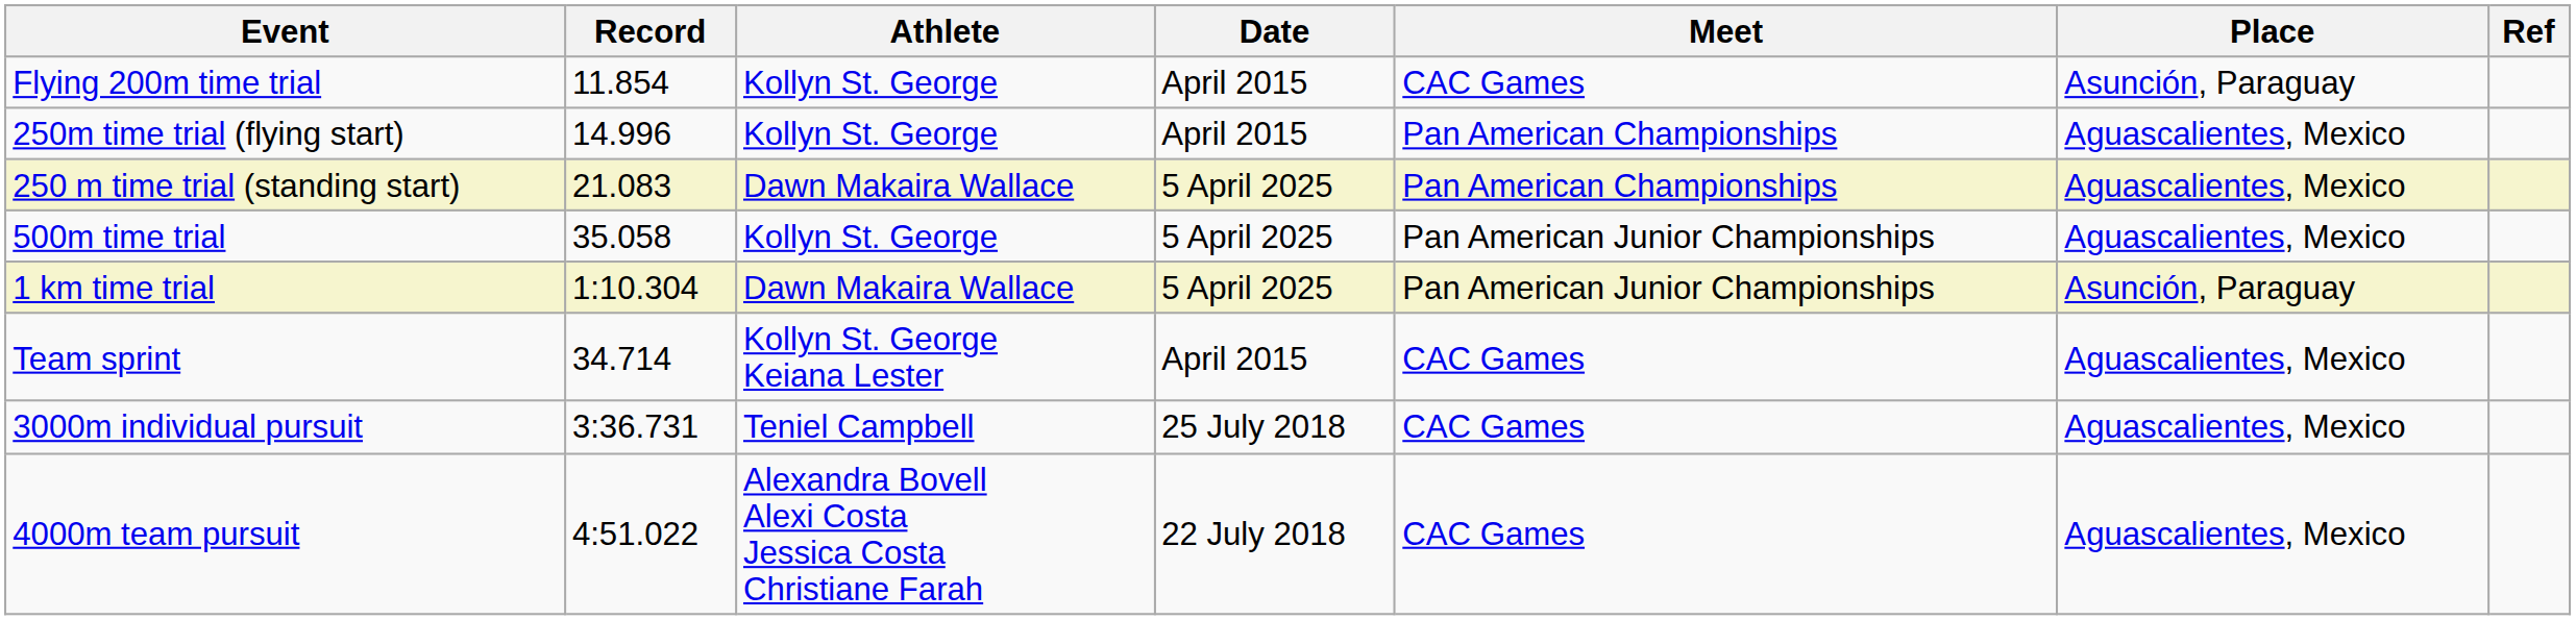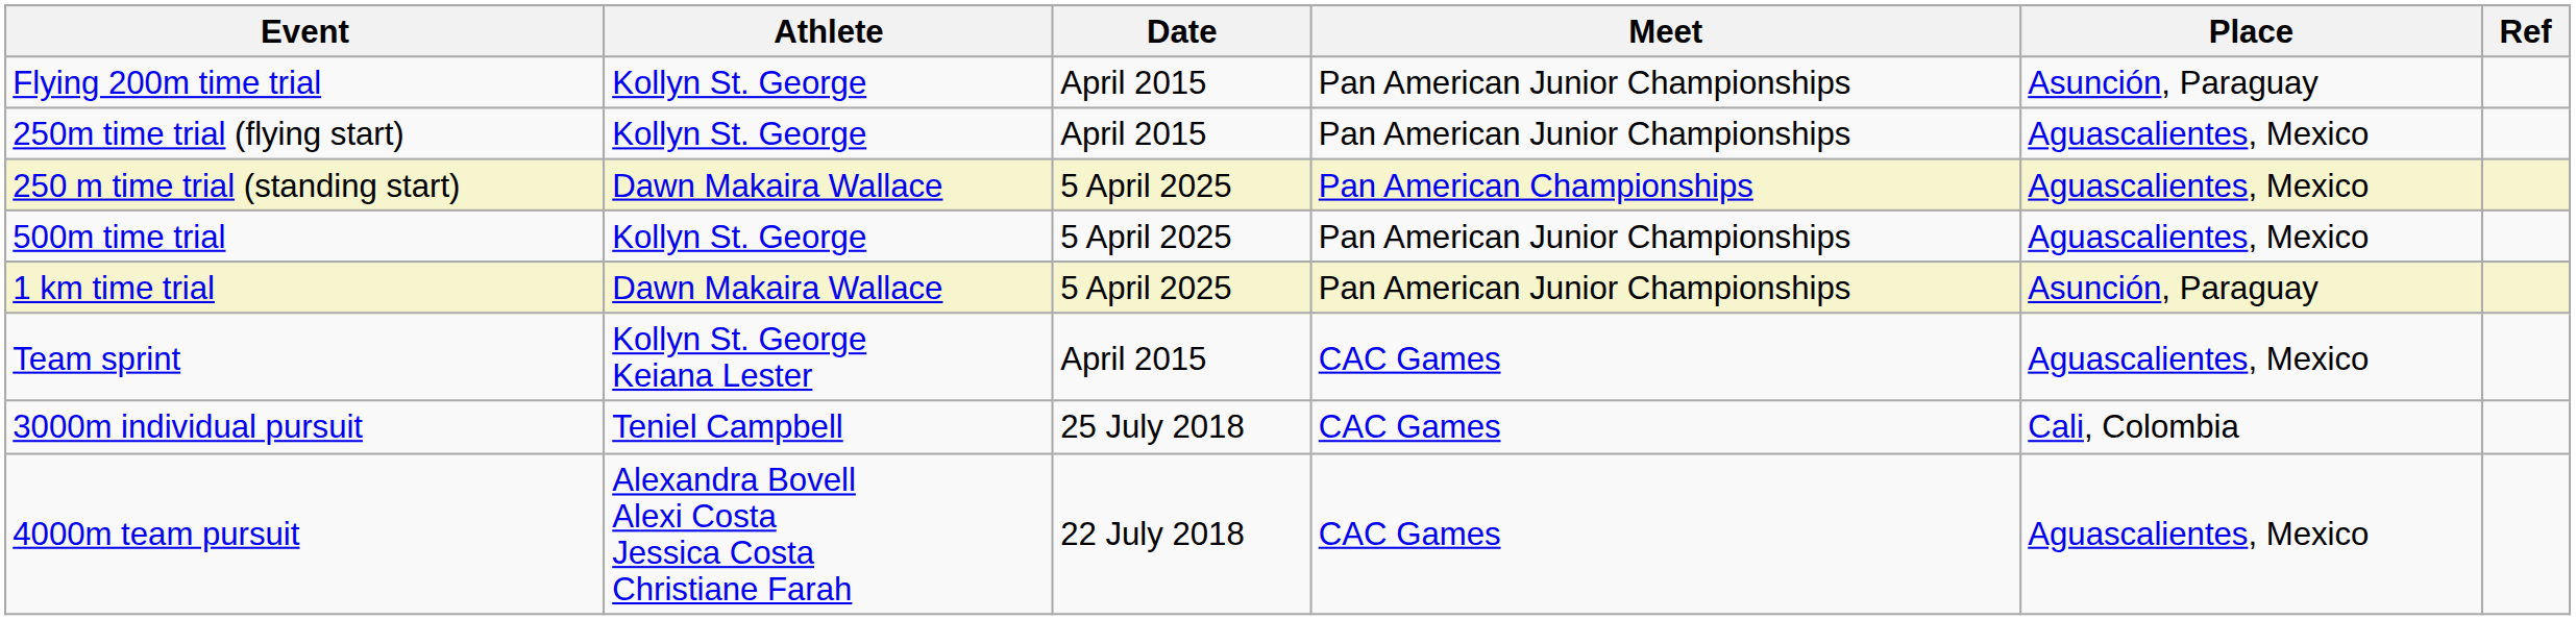 <table class="wikitable" style="font-size:95%; width: 95%;">
 <tr>
 <th>Event</th>
-<th>Record</th>
 <th>Athlete</th>
 <th>Date</th>
 <th>Meet</th>
 <th>Place</th>
 <th>Ref</th>
 </tr>
 <tr>
 <td><a href='#'>Flying 200m time trial</a></td>
-<td>11.854</td>
 <td><a href='#'>Kollyn St. George</a></td>
 <td>April 2015</td>
-<td><a href='#'>CAC Games</a></td>
+<td>Pan American Junior Championships</td>
 <td><a href='#'>Asunción</a>, Paraguay</td>
 <td></td>
 </tr>
 <tr>
 <td><a href='#'>250m time trial</a> (flying start)</td>
-<td>14.996</td>
 <td><a href='#'>Kollyn St. George</a></td>
 <td>April 2015</td>
-<td><a href='#'>Pan American Championships</a></td>
+<td>Pan American Junior Championships</td>
 <td><a href='#'>Aguascalientes</a>, Mexico</td>
 <td></td>
 </tr>
 <tr style="background:#f6F5CE;">
 <td><a href='#'>250 m time trial</a> (standing start)</td>
-<td>21.083</td>
 <td><a href='#'>Dawn Makaira Wallace</a></td>
 <td>5 April 2025</td>
 <td><a href='#'>Pan American Championships</a></td>
 <td><a href='#'>Aguascalientes</a>, Mexico</td>
 <td></td>
 </tr>
 <tr>
 <td><a href='#'>500m time trial</a></td>
-<td>35.058</td>
 <td><a href='#'>Kollyn St. George</a></td>
 <td>5 April 2025</td>
 <td>Pan American Junior Championships</td>
 <td><a href='#'>Aguascalientes</a>, Mexico</td>
 <td></td>
 </tr>
 <tr style="background:#f6F5CE;">
 <td><a href='#'>1 km time trial</a></td>
-<td>1:10.304</td>
 <td><a href='#'>Dawn Makaira Wallace</a></td>
 <td>5 April 2025</td>
 <td>Pan American Junior Championships</td>
 <td><a href='#'>Asunción</a>, Paraguay</td>
 <td></td>
 </tr>
 <tr>
 <td><a href='#'>Team sprint</a></td>
-<td>34.714</td>
 <td><a href='#'>Kollyn St. George</a><br><a href='#'>Keiana Lester</a></td>
 <td>April 2015</td>
 <td><a href='#'>CAC Games</a></td>
 <td><a href='#'>Aguascalientes</a>, Mexico</td>
 <td></td>
 </tr>
 <tr>
 <td><a href='#'>3000m individual pursuit</a></td>
-<td>3:36.731</td>
 <td><a href='#'>Teniel Campbell</a></td>
 <td>25 July 2018</td>
 <td><a href='#'>CAC Games</a></td>
-<td><a href='#'>Aguascalientes</a>, Mexico</td>
+<td><a href='#'>Cali</a>, Colombia</td>
 <td></td>
 </tr>
 <tr>
 <td><a href='#'>4000m team pursuit</a></td>
-<td>4:51.022</td>
 <td><a href='#'>Alexandra Bovell</a><br><a href='#'>Alexi Costa</a><br><a href='#'>Jessica Costa</a><br><a href='#'>Christiane Farah</a></td>
 <td>22 July 2018</td>
 <td><a href='#'>CAC Games</a></td>
 <td><a href='#'>Aguascalientes</a>, Mexico</td>
 <td></td>
 </tr>
 </table>
